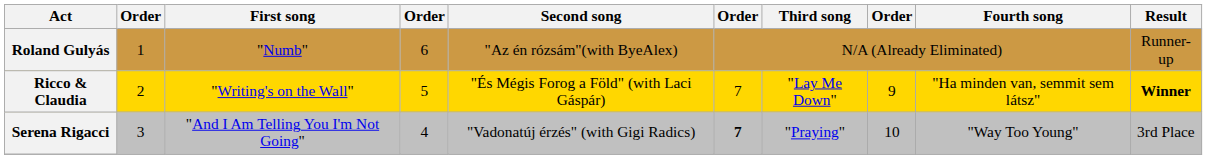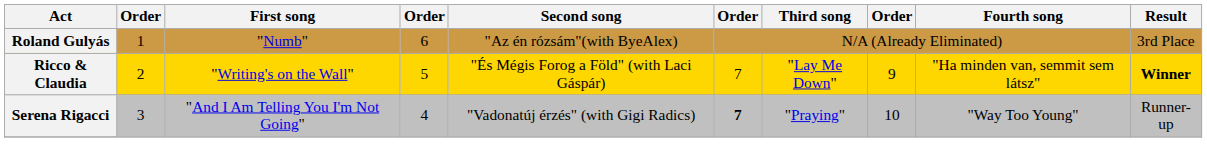 <table class="wikitable" style="text-align:center;">
 <tr>
 <th scope="col">Act</th>
 <th scope="col">Order</th>
 <th scope="col">First song</th>
 <th scope="col">Order</th>
 <th scope="col">Second song</th>
 <th scope="col">Order</th>
 <th scope="col">Third song</th>
 <th scope="col">Order</th>
 <th scope="col">Fourth song</th>
 <th scope="col">Result</th>
 </tr>
 <tr bgcolor="#c94">
 <th scope="row">Roland Gulyás</th>
 <td>1</td>
 <td>"<a href='#'>Numb</a>"</td>
 <td>6</td>
 <td>"Az én rózsám"(with ByeAlex)</td>
 <td colspan=4>N/A (Already Eliminated)</td>
-<td>Runner-up</td>
+<td>3rd Place</td>
 </tr>
 <tr bgcolor="gold">
 <th scope="row">Ricco & Claudia</th>
 <td>2</td>
 <td>"<a href='#'>Writing's on the Wall</a>"</td>
 <td>5</td>
 <td>"És Mégis Forog a Föld" (with Laci Gáspár)</td>
 <td>7</td>
 <td>"<a href='#'>Lay Me Down</a>"</td>
 <td>9</td>
 <td>"Ha minden van, semmit sem látsz"</td>
 <td><strong>Winner</strong></td>
 </tr>
 <tr bgcolor="silver">
 <th scope="row">Serena Rigacci</th>
 <td>3</td>
 <td>"<a href='#'>And I Am Telling You I'm Not Going</a>"</td>
 <td>4</td>
 <td>"Vadonatúj érzés" (with Gigi Radics)</td>
 <td><strong>7</strong></td>
 <td>"<a href='#'>Praying</a>"</td>
 <td>10</td>
 <td>"Way Too Young"</td>
-<td>3rd Place</td>
+<td>Runner-up</td>
 </tr>
 <tr>
 </tr>
 </table>
